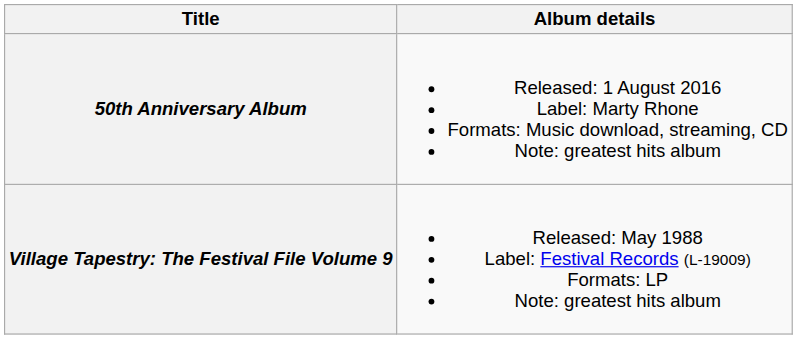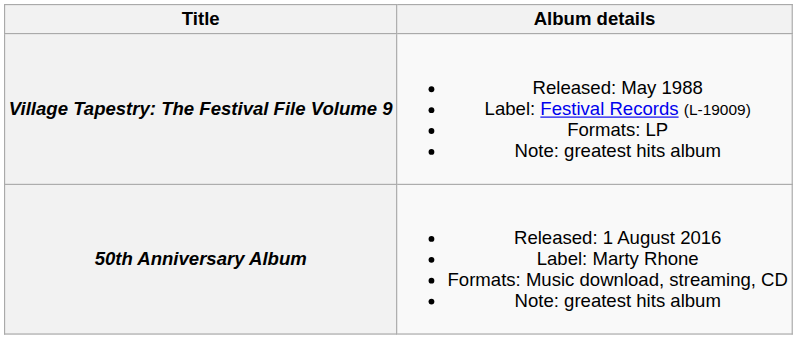 <table class="wikitable plainrowheaders" style="text-align:center;">
 <tr>
 <th>Title</th>
 <th>Album details</th>
 </tr>
 <tr>
+<th scope="row"><em>Village Tapestry: The Festival File Volume 9</em></th>
+<td><br><ul><li>Released: May 1988</li><li>Label: <a href='#'>Festival Records</a> <small>(L-19009)</small></li><li>Formats: LP</li><li>Note: greatest hits album</li></ul></td>
+</tr>
+<tr>
 <th scope="row"><em>50th Anniversary Album</em></th>
 <td><br><ul><li>Released: 1 August 2016</li><li>Label: Marty Rhone</li><li>Formats: Music download, streaming, CD</li><li>Note: greatest hits album</li></ul></td>
 </tr>
-<tr>
-<th scope="row"><em>Village Tapestry: The Festival File Volume 9</em></th>
-<td><br><ul><li>Released: May 1988</li><li>Label: <a href='#'>Festival Records</a> <small>(L-19009)</small></li><li>Formats: LP</li><li>Note: greatest hits album</li></ul></td>
-</tr>
 </table>
